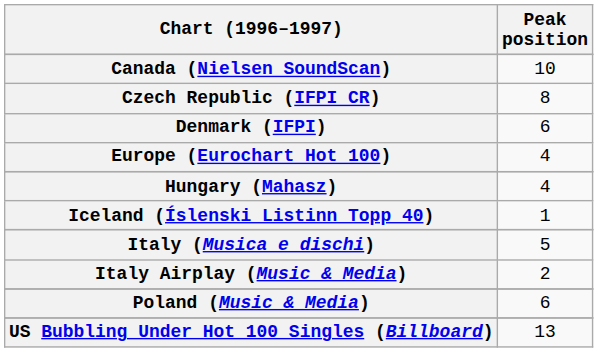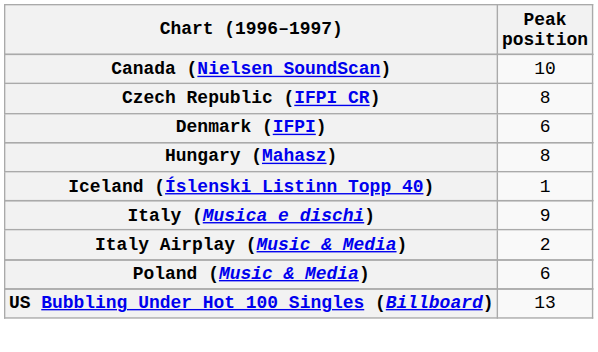 <table class="wikitable sortable plainrowheaders" style="text-align:center">
 <tr>
 <th>Chart (1996–1997)</th>
 <th>Peak<br>position</th>
 </tr>
 <tr>
 </tr>
 <tr>
 </tr>
 <tr>
 </tr>
 <tr>
 </tr>
 <tr>
 <th scope="row">Canada (<a href='#'>Nielsen SoundScan</a>)</th>
 <td>10</td>
 </tr>
 <tr>
 <th scope="row">Czech Republic (<a href='#'>IFPI CR</a>)</th>
 <td>8</td>
 </tr>
 <tr>
 <th scope="row">Denmark (<a href='#'>IFPI</a>)</th>
 <td>6</td>
 </tr>
 <tr>
-<th scope="row">Europe (<a href='#'>Eurochart Hot 100</a>)</th>
-<td>4</td>
-</tr>
-<tr>
 </tr>
 <tr>
 </tr>
 <tr>
 </tr>
 <tr>
 <th scope="row">Hungary (<a href='#'>Mahasz</a>)</th>
-<td>4</td>
+<td>8</td>
 </tr>
 <tr>
 <th scope="row">Iceland (<a href='#'>Íslenski Listinn Topp 40</a>)</th>
 <td>1</td>
 </tr>
 <tr>
 </tr>
 <tr>
 <th scope="row">Italy (<em><a href='#'>Musica e dischi</a></em>)</th>
-<td>5</td>
+<td>9</td>
 </tr>
 <tr>
 <th scope="row">Italy Airplay (<em><a href='#'>Music & Media</a></em>)</th>
 <td>2</td>
 </tr>
 <tr>
 </tr>
 <tr>
 </tr>
 <tr>
 </tr>
 <tr>
 </tr>
 <tr>
 <th scope="row">Poland (<em><a href='#'>Music & Media</a></em>)</th>
 <td>6</td>
 </tr>
 <tr>
 </tr>
 <tr>
 </tr>
 <tr>
 </tr>
 <tr>
 </tr>
 <tr>
 <th scope="row">US <a href='#'>Bubbling Under Hot 100 Singles</a> (<em><a href='#'>Billboard</a></em>)</th>
 <td>13</td>
 </tr>
 </table>
